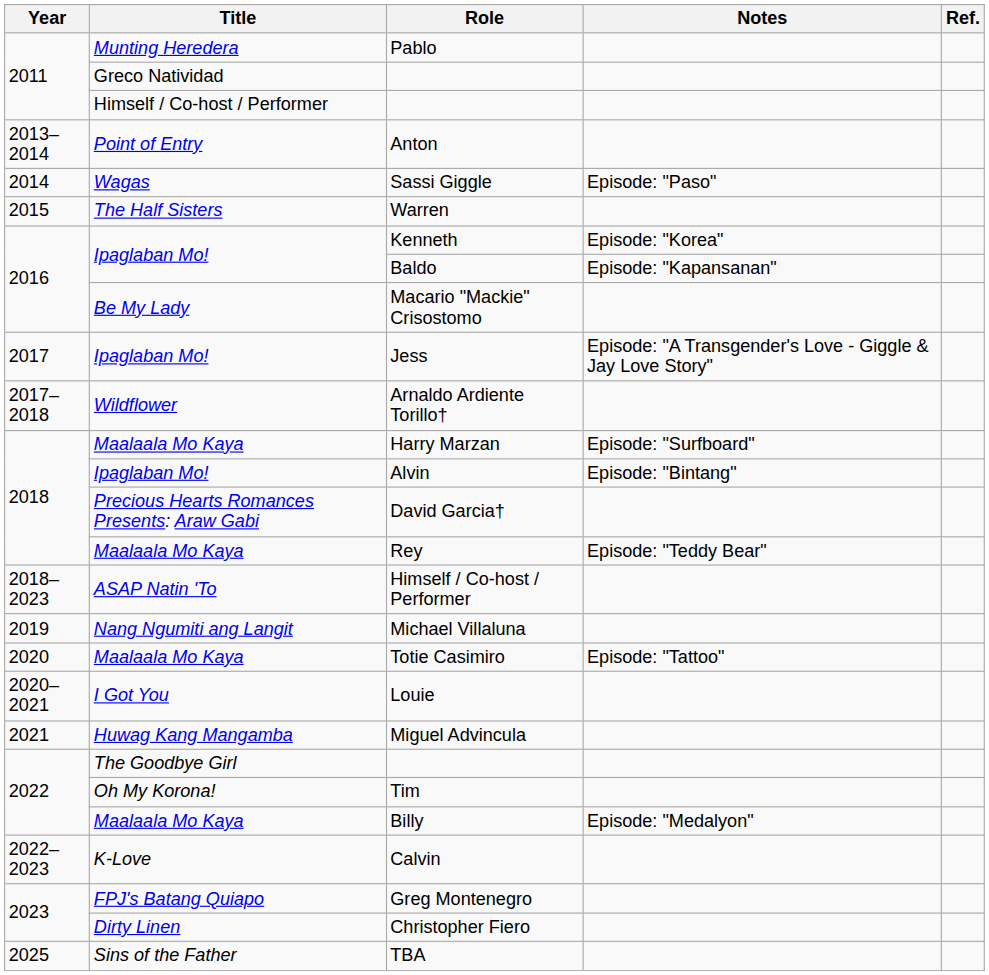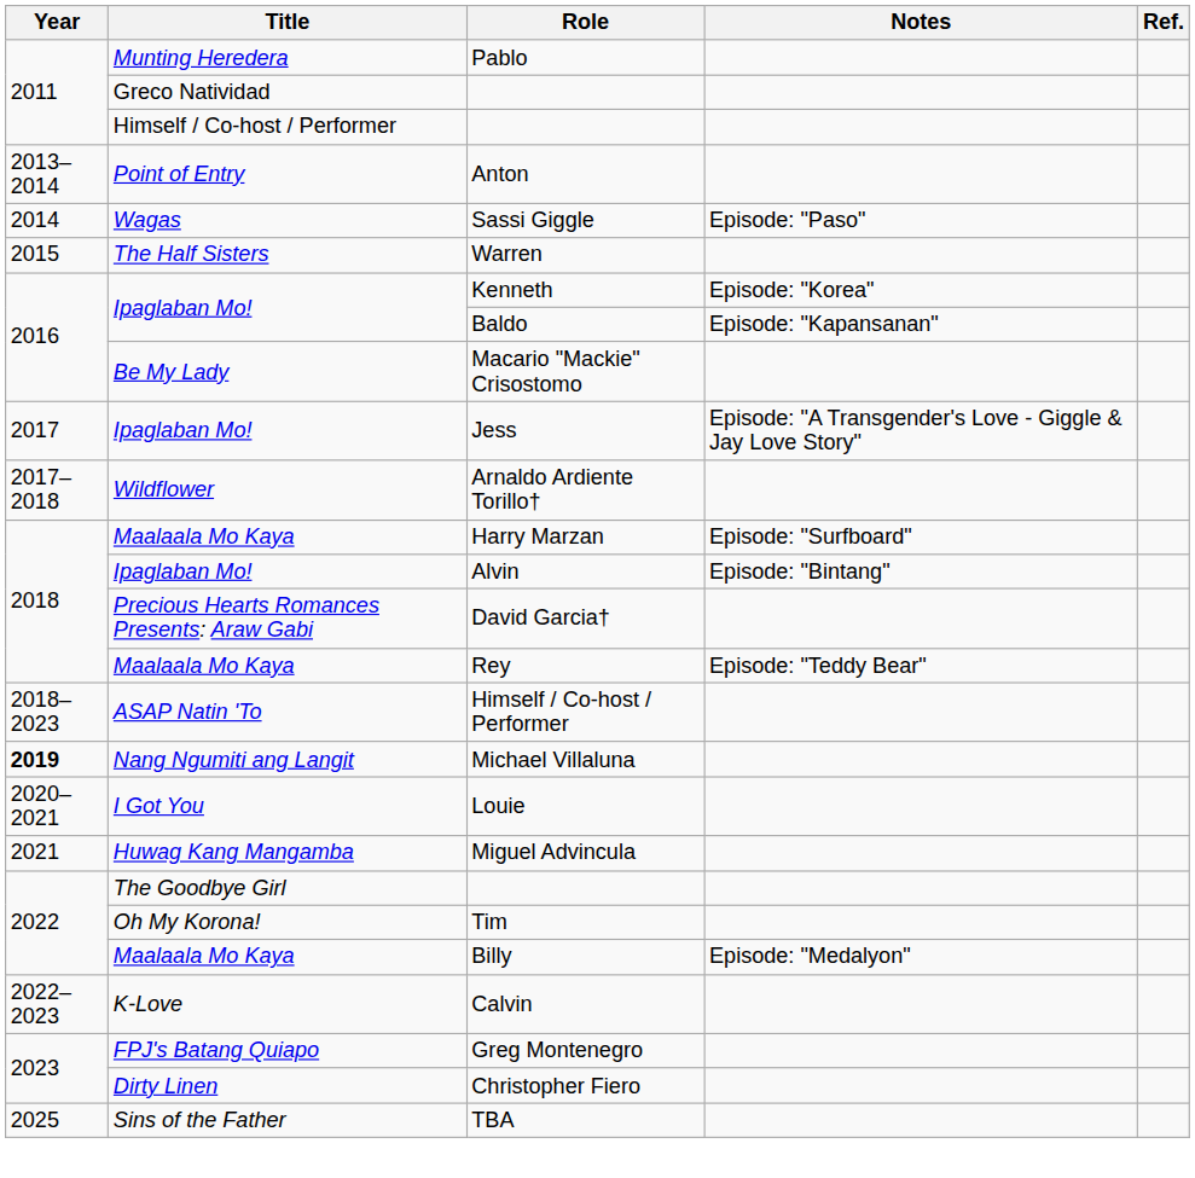 <table class="wikitable sortable">
 <tr>
 <th>Year</th>
 <th>Title</th>
 <th>Role</th>
 <th class="unsortable">Notes</th>
 <th>Ref.</th>
 </tr>
 <tr>
 <td rowspan="3">2011</td>
 <td><em><a href='#'>Munting Heredera</a></em></td>
 <td>Pablo</td>
 <td></td>
 <td></td>
 </tr>
 <tr>
 <td>Greco Natividad</td>
 <td></td>
 <td></td>
 <td></td>
 </tr>
 <tr>
 <td>Himself / Co-host / Performer</td>
 <td></td>
 <td></td>
 <td></td>
 </tr>
 <tr>
 <td>2013–2014</td>
 <td><em><a href='#'>Point of Entry</a></em></td>
 <td>Anton</td>
 <td></td>
 <td></td>
 </tr>
 <tr>
 <td>2014</td>
 <td><em><a href='#'>Wagas</a></em></td>
 <td>Sassi Giggle</td>
 <td>Episode: "Paso"</td>
 <td></td>
 </tr>
 <tr>
 <td>2015</td>
 <td><em><a href='#'>The Half Sisters</a></em></td>
 <td>Warren</td>
 <td></td>
 <td></td>
 </tr>
 <tr>
 <td rowspan="3">2016</td>
 <td rowspan="2"><em><a href='#'>Ipaglaban Mo!</a></em></td>
 <td>Kenneth</td>
 <td>Episode: "Korea"</td>
 <td></td>
 </tr>
 <tr>
 <td>Baldo</td>
 <td>Episode: "Kapansanan"</td>
 <td></td>
 </tr>
 <tr>
 <td><em><a href='#'>Be My Lady</a></em></td>
 <td>Macario "Mackie" Crisostomo</td>
 <td></td>
 <td></td>
 </tr>
 <tr>
 <td>2017</td>
 <td><em><a href='#'>Ipaglaban Mo!</a></em></td>
 <td>Jess</td>
 <td>Episode: "A Transgender's Love - Giggle & Jay Love Story"</td>
 <td></td>
 </tr>
 <tr>
 <td>2017–2018</td>
 <td><em><a href='#'>Wildflower</a></em></td>
 <td>Arnaldo Ardiente Torillo†</td>
 <td></td>
 <td></td>
 </tr>
 <tr>
 <td rowspan="4">2018</td>
 <td><em><a href='#'>Maalaala Mo Kaya</a></em></td>
 <td>Harry Marzan</td>
 <td>Episode: "Surfboard"</td>
 <td></td>
 </tr>
 <tr>
 <td><em><a href='#'>Ipaglaban Mo!</a></em></td>
 <td>Alvin</td>
 <td>Episode: "Bintang"</td>
 <td></td>
 </tr>
 <tr>
 <td><em><a href='#'>Precious Hearts Romances Presents</a>: <a href='#'>Araw Gabi</a></em></td>
 <td>David Garcia†</td>
 <td></td>
 <td></td>
 </tr>
 <tr>
 <td><em><a href='#'>Maalaala Mo Kaya</a></em></td>
 <td>Rey</td>
 <td>Episode: "Teddy Bear"</td>
 <td></td>
 </tr>
 <tr>
 <td>2018–2023</td>
 <td><em><a href='#'>ASAP Natin 'To</a></em></td>
 <td>Himself / Co-host / Performer</td>
 <td></td>
 <td></td>
 </tr>
 <tr>
-<td>2019</td>
+<td><strong>2019</strong></td>
 <td><em><a href='#'>Nang Ngumiti ang Langit</a></em></td>
 <td>Michael Villaluna</td>
 <td></td>
-<td></td>
-</tr>
-<tr>
-<td>2020</td>
-<td><em><a href='#'>Maalaala Mo Kaya</a></em></td>
-<td>Totie Casimiro</td>
-<td>Episode: "Tattoo"</td>
 <td></td>
 </tr>
 <tr>
 <td>2020–2021</td>
 <td><em><a href='#'>I Got You</a></em></td>
 <td>Louie</td>
 <td></td>
 <td></td>
 </tr>
 <tr>
 <td>2021</td>
 <td><em><a href='#'>Huwag Kang Mangamba</a></em></td>
 <td>Miguel Advincula</td>
 <td></td>
 <td></td>
 </tr>
 <tr>
 <td rowspan="3">2022</td>
 <td><em>The Goodbye Girl</em></td>
 <td></td>
 <td></td>
 <td></td>
 </tr>
 <tr>
 <td><em>Oh My Korona!</em></td>
 <td>Tim</td>
 <td></td>
 <td></td>
 </tr>
 <tr>
 <td><em><a href='#'>Maalaala Mo Kaya</a></em></td>
 <td>Billy</td>
 <td>Episode: "Medalyon"</td>
 <td></td>
 </tr>
 <tr>
 <td>2022–2023</td>
 <td><em>K-Love</em></td>
 <td>Calvin</td>
 <td></td>
 <td></td>
 </tr>
 <tr>
 <td rowspan="2">2023</td>
 <td><em><a href='#'>FPJ's Batang Quiapo</a></em></td>
 <td>Greg Montenegro</td>
 <td></td>
 <td></td>
 </tr>
 <tr>
 <td><em><a href='#'>Dirty Linen</a></em></td>
 <td>Christopher Fiero</td>
 <td></td>
 <td></td>
 </tr>
 <tr>
 <td>2025</td>
 <td><em>Sins of the Father</em></td>
 <td>TBA</td>
 <td></td>
 <td></td>
 </tr>
 </table>
